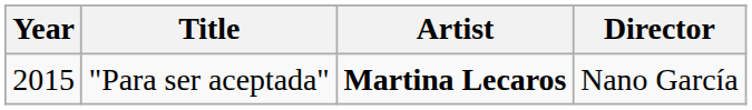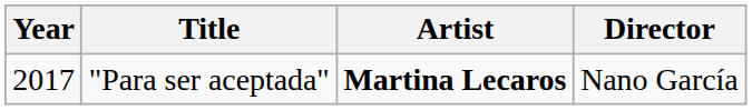 <table class="wikitable">
 <tr>
 <th>Year</th>
 <th>Title</th>
 <th>Artist</th>
 <th>Director</th>
 </tr>
 <tr>
-<td>2015</td>
+<td>2017</td>
 <td>"Para ser aceptada"</td>
 <td><strong>Martina Lecaros</strong></td>
 <td>Nano García</td>
 </tr>
 </table>
